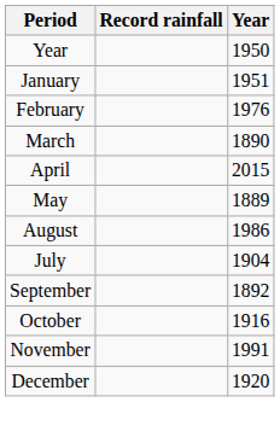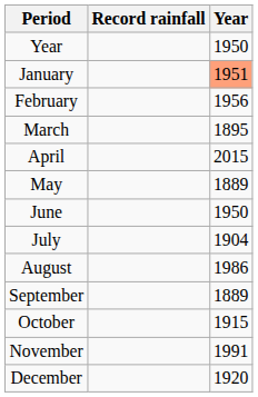 <table class="wikitable mw-collapsible sortable" style="text-align:center;">
 <tr>
 <th>Period</th>
 <th>Record rainfall</th>
 <th>Year</th>
 </tr>
 <tr>
 <td>Year</td>
 <td></td>
 <td>1950</td>
 </tr>
 <tr>
 <td>January</td>
 <td></td>
-<td>1951</td>
+<td style="background: lightsalmon;">1951</td>
 </tr>
 <tr>
 <td>February</td>
 <td></td>
-<td>1976</td>
+<td>1956</td>
 </tr>
 <tr>
 <td>March</td>
 <td></td>
-<td>1890</td>
+<td>1895</td>
 </tr>
 <tr>
 <td>April</td>
 <td></td>
 <td>2015</td>
 </tr>
 <tr>
 <td>May</td>
 <td></td>
 <td>1889</td>
 </tr>
 <tr>
-<td>August</td>
+<td>June</td>
 <td></td>
-<td>1986</td>
+<td>1950</td>
 </tr>
 <tr>
 <td>July</td>
 <td></td>
 <td>1904</td>
 </tr>
 <tr>
+<td>August</td>
+<td></td>
+<td>1986</td>
+</tr>
+<tr>
 <td>September</td>
 <td></td>
-<td>1892</td>
+<td>1889</td>
 </tr>
 <tr>
 <td>October</td>
 <td></td>
-<td>1916</td>
+<td>1915</td>
 </tr>
 <tr>
 <td>November</td>
 <td></td>
 <td>1991</td>
 </tr>
 <tr>
 <td>December</td>
 <td></td>
 <td>1920</td>
 </tr>
 </table>
